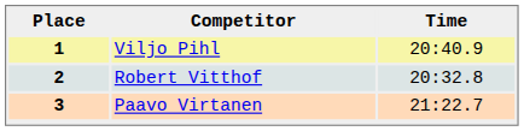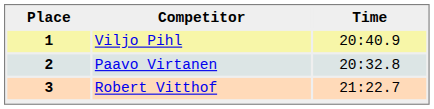 <table style="border-style:solid;border-width:1px;border-color:#808080;background-color:#EFEFEF" cellspacing="2" cellpadding="2" width="380px">
 <tr bgcolor="#EFEFEF">
 <th align=center>Place</th>
 <th align=center>Competitor</th>
 <th align=center>Time</th>
 </tr>
 <tr align="center" valign="top" bgcolor="#F7F6A8">
 <th>1</th>
 <td align="left"> <a href='#'>Viljo Pihl</a></td>
 <td align="center">20:40.9</td>
 </tr>
 <tr align="center" valign="top" bgcolor="#DCE5E5">
 <th>2</th>
-<td align="left"> <a href='#'>Robert Vitthof</a></td>
+<td align="left"> <a href='#'>Paavo Virtanen</a></td>
 <td align="center">20:32.8</td>
 </tr>
 <tr align="center" valign="top" bgcolor="#FFDAB9">
 <th>3</th>
-<td align="left"> <a href='#'>Paavo Virtanen</a></td>
+<td align="left"> <a href='#'>Robert Vitthof</a></td>
 <td align="center">21:22.7</td>
 </tr>
 <tr align="center" valign="top" bgcolor="#FFFFFF">
 </tr>
 </table>
